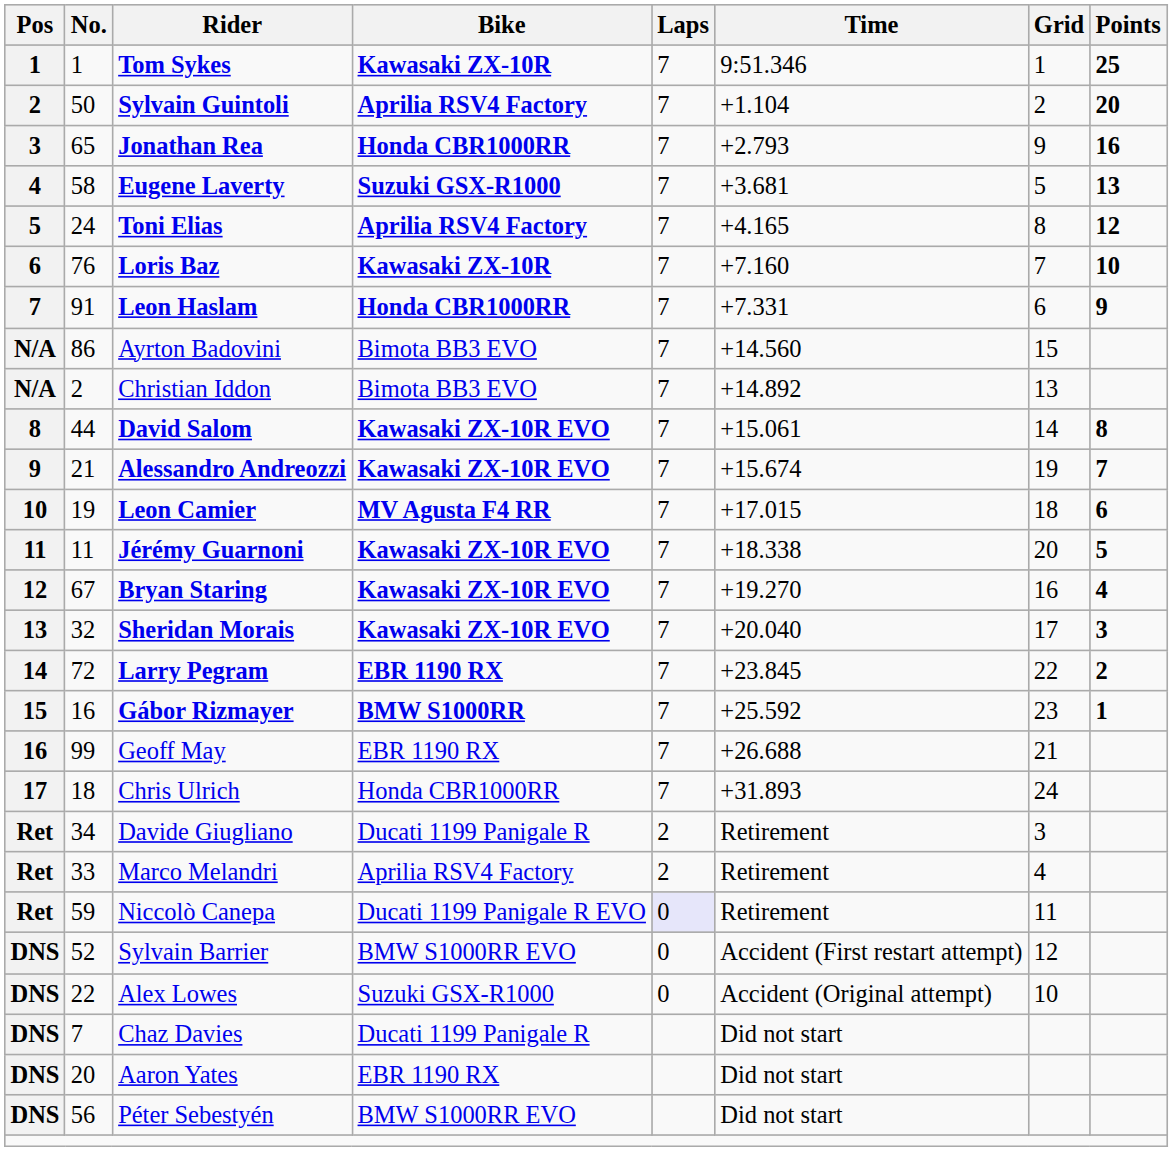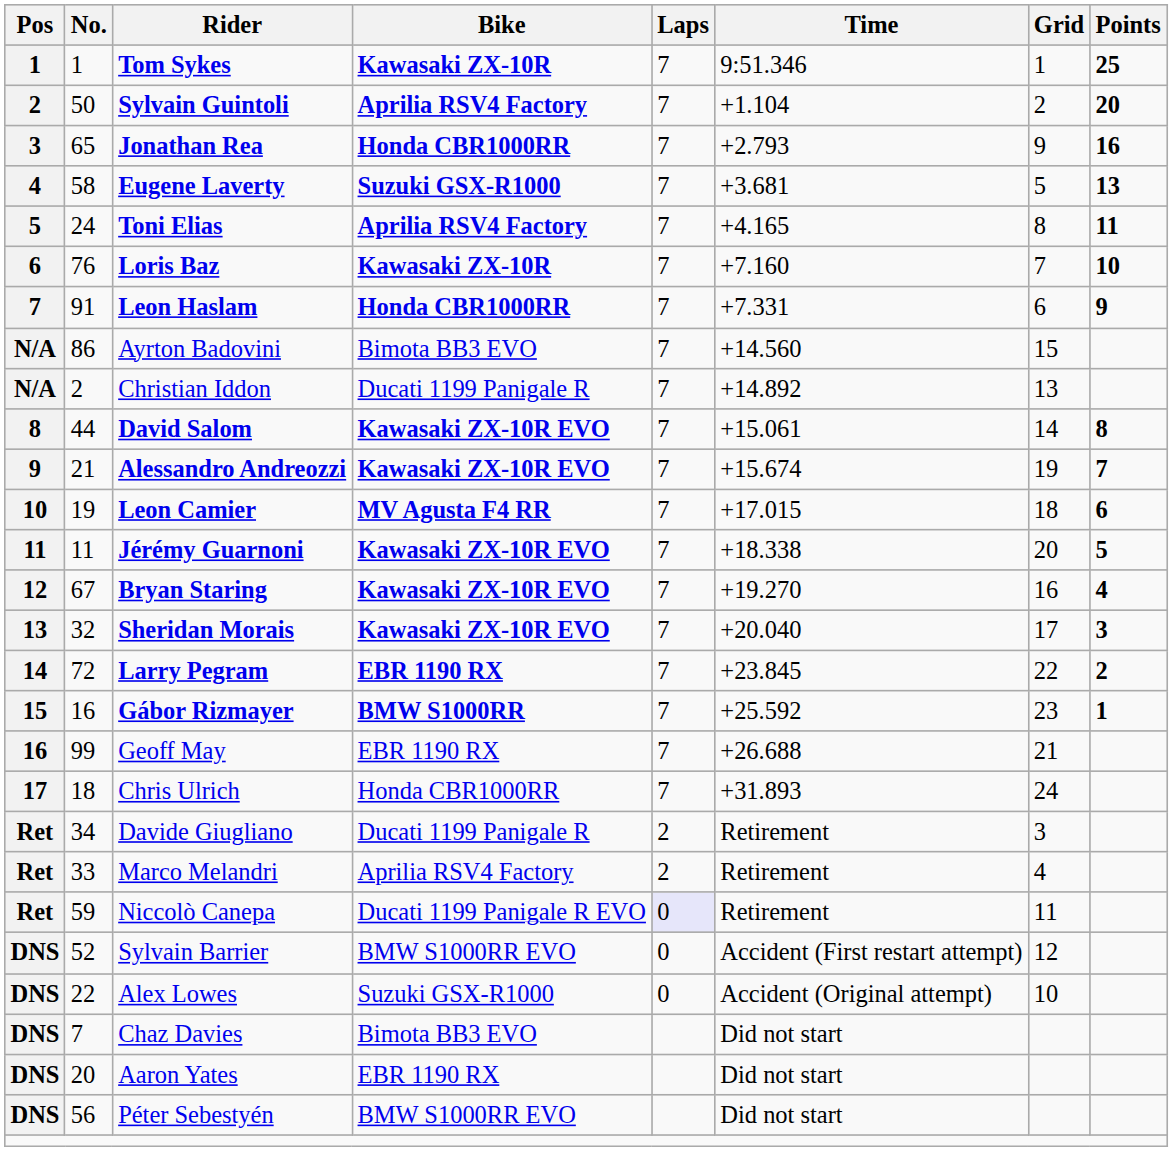 <table class="wikitable" style="font-size: 95%;">
 <tr>
 <th>Pos</th>
 <th>No.</th>
 <th>Rider</th>
 <th>Bike</th>
 <th>Laps</th>
 <th>Time</th>
 <th>Grid</th>
 <th>Points</th>
 </tr>
 <tr>
 <th>1</th>
 <td>1</td>
 <td> <strong><a href='#'>Tom Sykes</a></strong></td>
 <td><strong><a href='#'>Kawasaki ZX-10R</a></strong></td>
 <td>7</td>
 <td>9:51.346</td>
 <td>1</td>
 <td><strong>25</strong></td>
 </tr>
 <tr>
 <th>2</th>
 <td>50</td>
 <td> <strong><a href='#'>Sylvain Guintoli</a></strong></td>
 <td><strong><a href='#'>Aprilia RSV4 Factory</a></strong></td>
 <td>7</td>
 <td>+1.104</td>
 <td>2</td>
 <td><strong>20</strong></td>
 </tr>
 <tr>
 <th>3</th>
 <td>65</td>
 <td> <strong><a href='#'>Jonathan Rea</a></strong></td>
 <td><strong><a href='#'>Honda CBR1000RR</a></strong></td>
 <td>7</td>
 <td>+2.793</td>
 <td>9</td>
 <td><strong>16</strong></td>
 </tr>
 <tr>
 <th>4</th>
 <td>58</td>
 <td> <strong><a href='#'>Eugene Laverty</a></strong></td>
 <td><strong><a href='#'>Suzuki GSX-R1000</a></strong></td>
 <td>7</td>
 <td>+3.681</td>
 <td>5</td>
 <td><strong>13</strong></td>
 </tr>
 <tr>
 <th>5</th>
 <td>24</td>
 <td> <strong><a href='#'>Toni Elias</a></strong></td>
 <td><strong><a href='#'>Aprilia RSV4 Factory</a></strong></td>
 <td>7</td>
 <td>+4.165</td>
 <td>8</td>
-<td><strong>12</strong></td>
+<td><strong>11</strong></td>
 </tr>
 <tr>
 <th>6</th>
 <td>76</td>
 <td> <strong><a href='#'>Loris Baz</a></strong></td>
 <td><strong><a href='#'>Kawasaki ZX-10R</a></strong></td>
 <td>7</td>
 <td>+7.160</td>
 <td>7</td>
 <td><strong>10</strong></td>
 </tr>
 <tr>
 <th>7</th>
 <td>91</td>
 <td> <strong><a href='#'>Leon Haslam</a></strong></td>
 <td><strong><a href='#'>Honda CBR1000RR</a></strong></td>
 <td>7</td>
 <td>+7.331</td>
 <td>6</td>
 <td><strong>9</strong></td>
 </tr>
 <tr>
 <th>N/A</th>
 <td>86</td>
 <td> <a href='#'>Ayrton Badovini</a></td>
 <td><a href='#'>Bimota BB3 EVO</a></td>
 <td>7</td>
 <td>+14.560</td>
 <td>15</td>
 <td></td>
 </tr>
 <tr>
 <th>N/A</th>
 <td>2</td>
 <td> <a href='#'>Christian Iddon</a></td>
-<td><a href='#'>Bimota BB3 EVO</a></td>
+<td><a href='#'>Ducati 1199 Panigale R</a></td>
 <td>7</td>
 <td>+14.892</td>
 <td>13</td>
 <td></td>
 </tr>
 <tr>
 <th>8</th>
 <td>44</td>
 <td> <strong><a href='#'>David Salom</a></strong></td>
 <td><strong><a href='#'>Kawasaki ZX-10R EVO</a></strong></td>
 <td>7</td>
 <td>+15.061</td>
 <td>14</td>
 <td><strong>8</strong></td>
 </tr>
 <tr>
 <th>9</th>
 <td>21</td>
 <td> <strong><a href='#'>Alessandro Andreozzi</a></strong></td>
 <td><strong><a href='#'>Kawasaki ZX-10R EVO</a></strong></td>
 <td>7</td>
 <td>+15.674</td>
 <td>19</td>
 <td><strong>7</strong></td>
 </tr>
 <tr>
 <th>10</th>
 <td>19</td>
 <td> <strong><a href='#'>Leon Camier</a></strong></td>
 <td><strong><a href='#'>MV Agusta F4 RR</a></strong></td>
 <td>7</td>
 <td>+17.015</td>
 <td>18</td>
 <td><strong>6</strong></td>
 </tr>
 <tr>
 <th>11</th>
 <td>11</td>
 <td> <strong><a href='#'>Jérémy Guarnoni</a></strong></td>
 <td><strong><a href='#'>Kawasaki ZX-10R EVO</a></strong></td>
 <td>7</td>
 <td>+18.338</td>
 <td>20</td>
 <td><strong>5</strong></td>
 </tr>
 <tr>
 <th>12</th>
 <td>67</td>
 <td> <strong><a href='#'>Bryan Staring</a></strong></td>
 <td><strong><a href='#'>Kawasaki ZX-10R EVO</a></strong></td>
 <td>7</td>
 <td>+19.270</td>
 <td>16</td>
 <td><strong>4</strong></td>
 </tr>
 <tr>
 <th>13</th>
 <td>32</td>
 <td> <strong><a href='#'>Sheridan Morais</a></strong></td>
 <td><strong><a href='#'>Kawasaki ZX-10R EVO</a></strong></td>
 <td>7</td>
 <td>+20.040</td>
 <td>17</td>
 <td><strong>3</strong></td>
 </tr>
 <tr>
 <th>14</th>
 <td>72</td>
 <td> <strong><a href='#'>Larry Pegram</a></strong></td>
 <td><strong><a href='#'>EBR 1190 RX</a></strong></td>
 <td>7</td>
 <td>+23.845</td>
 <td>22</td>
 <td><strong>2</strong></td>
 </tr>
 <tr>
 <th>15</th>
 <td>16</td>
 <td> <strong><a href='#'>Gábor Rizmayer</a></strong></td>
 <td><strong><a href='#'>BMW S1000RR</a></strong></td>
 <td>7</td>
 <td>+25.592</td>
 <td>23</td>
 <td><strong>1</strong></td>
 </tr>
 <tr>
 <th>16</th>
 <td>99</td>
 <td> <a href='#'>Geoff May</a></td>
 <td><a href='#'>EBR 1190 RX</a></td>
 <td>7</td>
 <td>+26.688</td>
 <td>21</td>
 <td></td>
 </tr>
 <tr>
 <th>17</th>
 <td>18</td>
 <td> <a href='#'>Chris Ulrich</a></td>
 <td><a href='#'>Honda CBR1000RR</a></td>
 <td>7</td>
 <td>+31.893</td>
 <td>24</td>
 <td></td>
 </tr>
 <tr>
 <th>Ret</th>
 <td>34</td>
 <td> <a href='#'>Davide Giugliano</a></td>
 <td><a href='#'>Ducati 1199 Panigale R</a></td>
 <td>2</td>
 <td>Retirement</td>
 <td>3</td>
 <td></td>
 </tr>
 <tr>
 <th>Ret</th>
 <td>33</td>
 <td> <a href='#'>Marco Melandri</a></td>
 <td><a href='#'>Aprilia RSV4 Factory</a></td>
 <td>2</td>
 <td>Retirement</td>
 <td>4</td>
 <td></td>
 </tr>
 <tr>
 <th>Ret</th>
 <td>59</td>
 <td> <a href='#'>Niccolò Canepa</a></td>
 <td><a href='#'>Ducati 1199 Panigale R EVO</a></td>
 <td style="background: lavender;">0</td>
 <td>Retirement</td>
 <td>11</td>
 <td></td>
 </tr>
 <tr>
 <th>DNS</th>
 <td>52</td>
 <td> <a href='#'>Sylvain Barrier</a></td>
 <td><a href='#'>BMW S1000RR EVO</a></td>
 <td>0</td>
 <td>Accident (First restart attempt)</td>
 <td>12</td>
 <td></td>
 </tr>
 <tr>
 <th>DNS</th>
 <td>22</td>
 <td> <a href='#'>Alex Lowes</a></td>
 <td><a href='#'>Suzuki GSX-R1000</a></td>
 <td>0</td>
 <td>Accident (Original attempt)</td>
 <td>10</td>
 <td></td>
 </tr>
 <tr>
 <th>DNS</th>
 <td>7</td>
 <td> <a href='#'>Chaz Davies</a></td>
-<td><a href='#'>Ducati 1199 Panigale R</a></td>
+<td><a href='#'>Bimota BB3 EVO</a></td>
 <td></td>
 <td>Did not start</td>
 <td></td>
 <td></td>
 </tr>
 <tr>
 <th>DNS</th>
 <td>20</td>
 <td> <a href='#'>Aaron Yates</a></td>
 <td><a href='#'>EBR 1190 RX</a></td>
 <td></td>
 <td>Did not start</td>
 <td></td>
 <td></td>
 </tr>
 <tr>
 <th>DNS</th>
 <td>56</td>
 <td> <a href='#'>Péter Sebestyén</a></td>
 <td><a href='#'>BMW S1000RR EVO</a></td>
 <td></td>
 <td>Did not start</td>
 <td></td>
 <td></td>
 </tr>
 <tr>
 <td colspan=8></td>
 </tr>
 </table>
